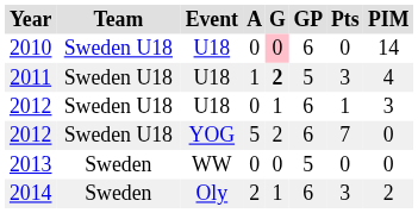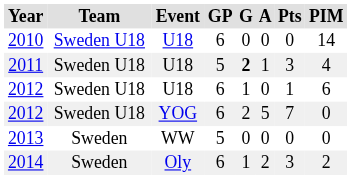 <table BORDER="0" CELLPADDING="2" CELLSPACING="0" width="35%">
 <tr ALIGN="center" bgcolor="#e0e0e0">
 <th>Year</th>
 <th>Team</th>
 <th>Event</th>
+<th>GP</th>
+<th>G</th>
 <th>A</th>
-<th>G</th>
-<th>GP</th>
 <th>Pts</th>
 <th>PIM</th>
 </tr>
 <tr ALIGN="center">
 <td><a href='#'>2010</a></td>
 <td><a href='#'>Sweden U18</a></td>
 <td><a href='#'>U18</a></td>
+<td>6</td>
 <td>0</td>
-<td style="background: pink;">0</td>
-<td>6</td>
+<td>0</td>
 <td>0</td>
 <td>14</td>
 </tr>
 <tr ALIGN="center" bgcolor="#f0f0f0">
 <td><a href='#'>2011</a></td>
 <td>Sweden U18</td>
 <td>U18</td>
+<td>5</td>
+<td><strong>2</strong></td>
 <td>1</td>
-<td><strong>2</strong></td>
-<td>5</td>
 <td>3</td>
 <td>4</td>
 </tr>
 <tr ALIGN="center">
 <td><a href='#'>2012</a></td>
 <td>Sweden U18</td>
 <td>U18</td>
+<td>6</td>
+<td>1</td>
 <td>0</td>
 <td>1</td>
 <td>6</td>
-<td>1</td>
-<td>3</td>
 </tr>
 <tr ALIGN="center" bgcolor="#f0f0f0">
 <td><a href='#'>2012</a></td>
 <td>Sweden U18</td>
 <td><a href='#'>YOG</a></td>
+<td>6</td>
+<td>2</td>
 <td>5</td>
-<td>2</td>
-<td>6</td>
 <td>7</td>
 <td>0</td>
 </tr>
 <tr ALIGN="center">
 <td><a href='#'>2013</a></td>
 <td>Sweden</td>
 <td>WW</td>
+<td>5</td>
 <td>0</td>
 <td>0</td>
-<td>5</td>
 <td>0</td>
 <td>0</td>
 </tr>
 <tr ALIGN="center" bgcolor="#f0f0f0">
 <td><a href='#'>2014</a></td>
 <td>Sweden</td>
 <td><a href='#'>Oly</a></td>
+<td>6</td>
+<td>1</td>
 <td>2</td>
-<td>1</td>
-<td>6</td>
 <td>3</td>
 <td>2</td>
 </tr>
 </table>
